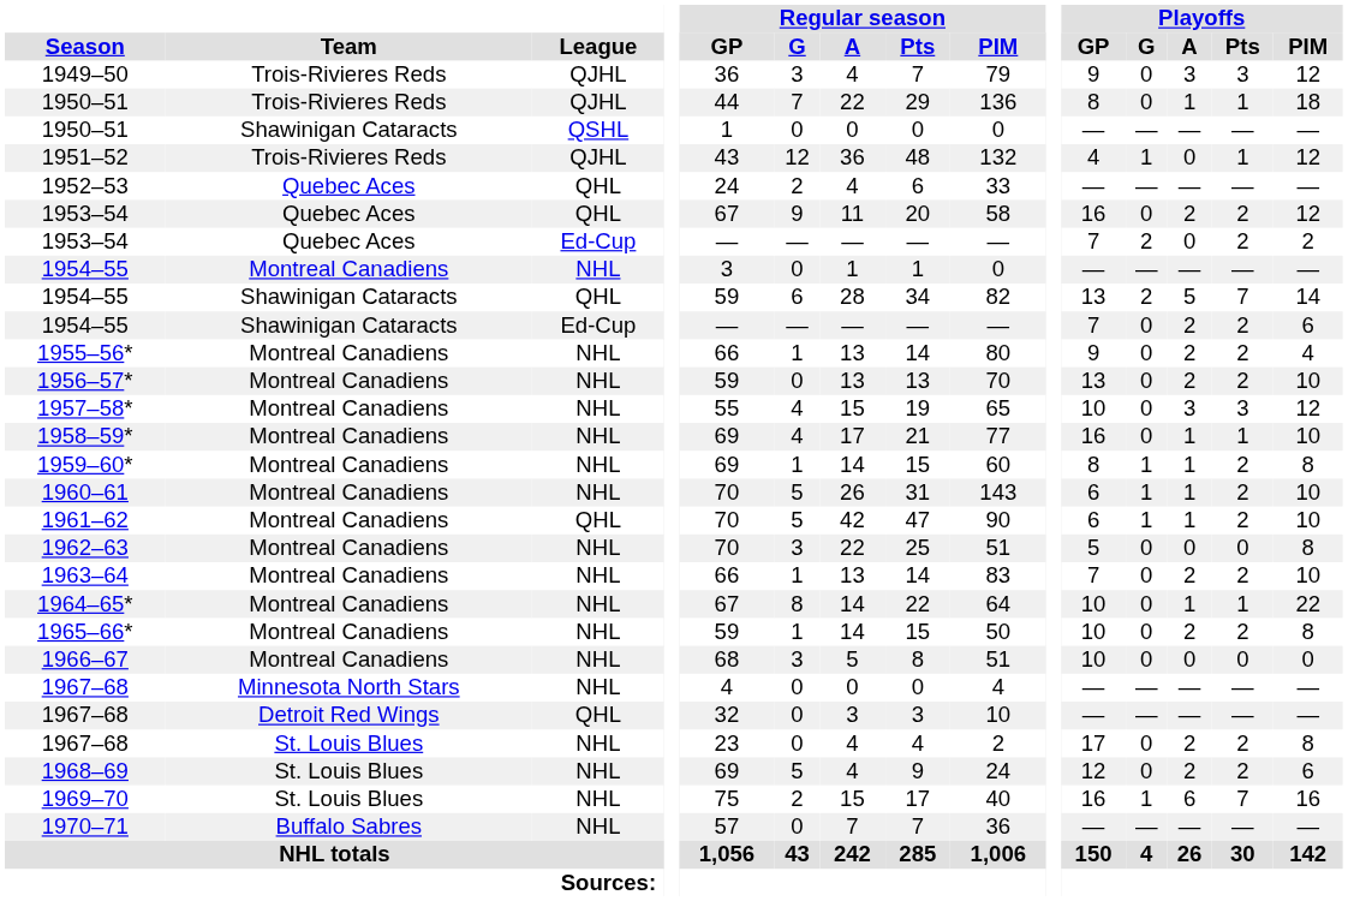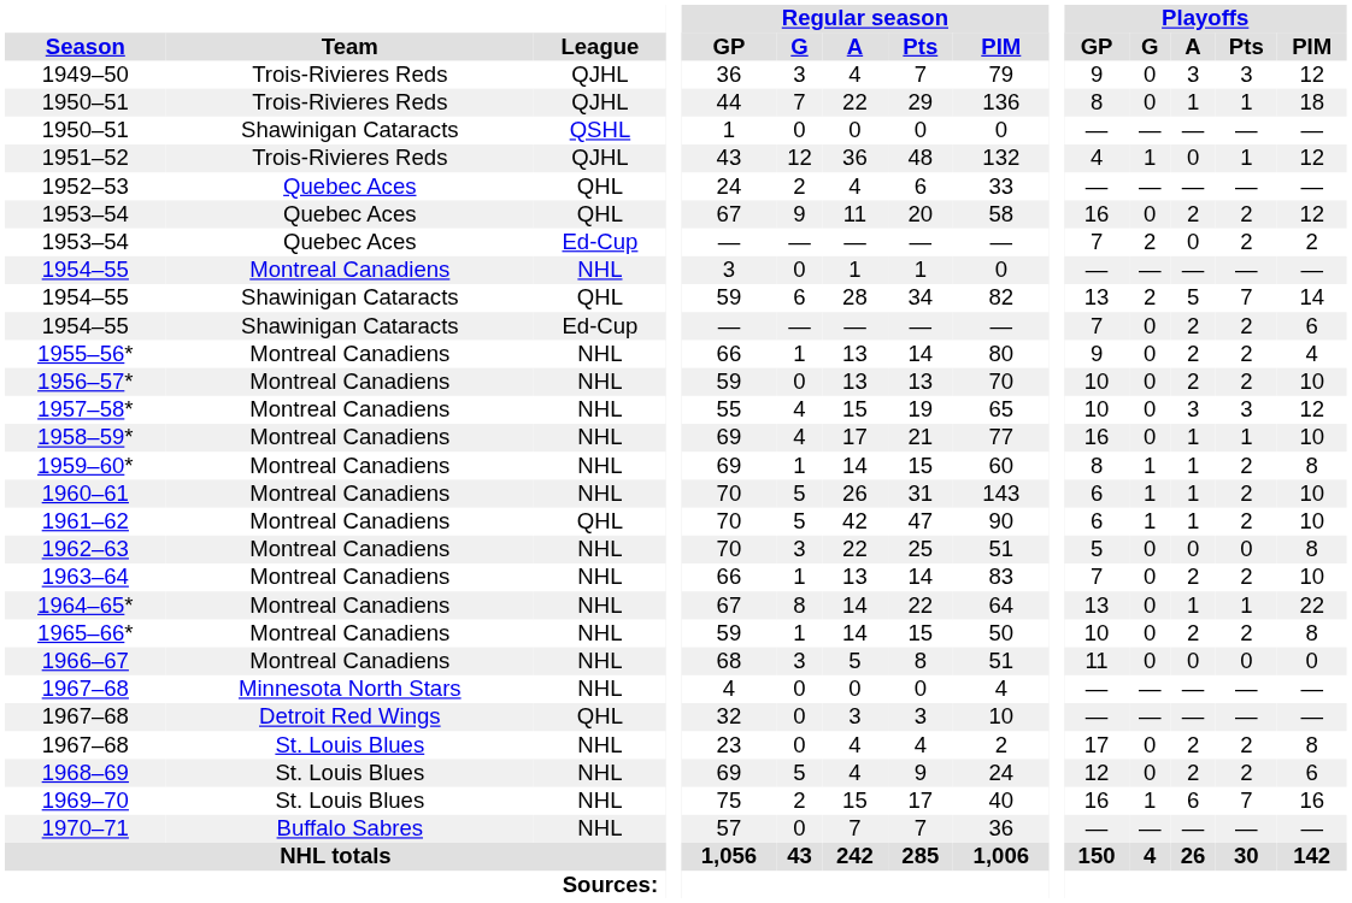 <table border="0" cellpadding="1" cellspacing="0" style="text-align:center; width:60em">
 <tr bgcolor="#e0e0e0">
 <th colspan="3" bgcolor="#ffffff"> </th>
 <th rowspan="99" bgcolor="#ffffff"> </th>
 <th colspan="5"><a href='#'>Regular season</a></th>
 <th rowspan="99" bgcolor="#ffffff"> </th>
 <th colspan="5"><a href='#'>Playoffs</a></th>
 </tr>
 <tr bgcolor="#e0e0e0">
 <th><a href='#'>Season</a></th>
 <th>Team</th>
 <th>League</th>
 <th>GP</th>
 <th><a href='#'>G</a></th>
 <th><a href='#'>A</a></th>
 <th><a href='#'>Pts</a></th>
 <th><a href='#'>PIM</a></th>
 <th>GP</th>
 <th>G</th>
 <th>A</th>
 <th>Pts</th>
 <th>PIM</th>
 </tr>
 <tr>
 <td>1949–50</td>
 <td>Trois-Rivieres Reds</td>
 <td>QJHL</td>
 <td>36</td>
 <td>3</td>
 <td>4</td>
 <td>7</td>
 <td>79</td>
 <td>9</td>
 <td>0</td>
 <td>3</td>
 <td>3</td>
 <td>12</td>
 </tr>
 <tr bgcolor="#f0f0f0">
 <td>1950–51</td>
 <td>Trois-Rivieres Reds</td>
 <td>QJHL</td>
 <td>44</td>
 <td>7</td>
 <td>22</td>
 <td>29</td>
 <td>136</td>
 <td>8</td>
 <td>0</td>
 <td>1</td>
 <td>1</td>
 <td>18</td>
 </tr>
 <tr>
 <td>1950–51</td>
 <td>Shawinigan Cataracts</td>
 <td><a href='#'>QSHL</a></td>
 <td>1</td>
 <td>0</td>
 <td>0</td>
 <td>0</td>
 <td>0</td>
 <td>—</td>
 <td>—</td>
 <td>—</td>
 <td>—</td>
 <td>—</td>
 </tr>
 <tr bgcolor="#f0f0f0">
 <td>1951–52</td>
 <td>Trois-Rivieres Reds</td>
 <td>QJHL</td>
 <td>43</td>
 <td>12</td>
 <td>36</td>
 <td>48</td>
 <td>132</td>
 <td>4</td>
 <td>1</td>
 <td>0</td>
 <td>1</td>
 <td>12</td>
 </tr>
 <tr>
 <td>1952–53</td>
 <td><a href='#'>Quebec Aces</a></td>
 <td>QHL</td>
 <td>24</td>
 <td>2</td>
 <td>4</td>
 <td>6</td>
 <td>33</td>
 <td>—</td>
 <td>—</td>
 <td>—</td>
 <td>—</td>
 <td>—</td>
 </tr>
 <tr bgcolor="#f0f0f0">
 <td>1953–54</td>
 <td>Quebec Aces</td>
 <td>QHL</td>
 <td>67</td>
 <td>9</td>
 <td>11</td>
 <td>20</td>
 <td>58</td>
 <td>16</td>
 <td>0</td>
 <td>2</td>
 <td>2</td>
 <td>12</td>
 </tr>
 <tr>
 <td>1953–54</td>
 <td>Quebec Aces</td>
 <td><a href='#'>Ed-Cup</a></td>
 <td>—</td>
 <td>—</td>
 <td>—</td>
 <td>—</td>
 <td>—</td>
 <td>7</td>
 <td>2</td>
 <td>0</td>
 <td>2</td>
 <td>2</td>
 </tr>
 <tr bgcolor="#f0f0f0">
 <td><a href='#'>1954–55</a></td>
 <td><a href='#'>Montreal Canadiens</a></td>
 <td><a href='#'>NHL</a></td>
 <td>3</td>
 <td>0</td>
 <td>1</td>
 <td>1</td>
 <td>0</td>
 <td>—</td>
 <td>—</td>
 <td>—</td>
 <td>—</td>
 <td>—</td>
 </tr>
 <tr>
 <td>1954–55</td>
 <td>Shawinigan Cataracts</td>
 <td>QHL</td>
 <td>59</td>
 <td>6</td>
 <td>28</td>
 <td>34</td>
 <td>82</td>
 <td>13</td>
 <td>2</td>
 <td>5</td>
 <td>7</td>
 <td>14</td>
 </tr>
 <tr bgcolor="#f0f0f0">
 <td>1954–55</td>
 <td>Shawinigan Cataracts</td>
 <td>Ed-Cup</td>
 <td>—</td>
 <td>—</td>
 <td>—</td>
 <td>—</td>
 <td>—</td>
 <td>7</td>
 <td>0</td>
 <td>2</td>
 <td>2</td>
 <td>6</td>
 </tr>
 <tr>
 <td><a href='#'>1955–56</a>*</td>
 <td>Montreal Canadiens</td>
 <td>NHL</td>
 <td>66</td>
 <td>1</td>
 <td>13</td>
 <td>14</td>
 <td>80</td>
 <td>9</td>
 <td>0</td>
 <td>2</td>
 <td>2</td>
 <td>4</td>
 </tr>
 <tr bgcolor="#f0f0f0">
 <td><a href='#'>1956–57</a>*</td>
 <td>Montreal Canadiens</td>
 <td>NHL</td>
 <td>59</td>
 <td>0</td>
 <td>13</td>
 <td>13</td>
 <td>70</td>
-<td>13</td>
+<td>10</td>
 <td>0</td>
 <td>2</td>
 <td>2</td>
 <td>10</td>
 </tr>
 <tr>
 <td><a href='#'>1957–58</a>*</td>
 <td>Montreal Canadiens</td>
 <td>NHL</td>
 <td>55</td>
 <td>4</td>
 <td>15</td>
 <td>19</td>
 <td>65</td>
 <td>10</td>
 <td>0</td>
 <td>3</td>
 <td>3</td>
 <td>12</td>
 </tr>
 <tr bgcolor="#f0f0f0">
 <td><a href='#'>1958–59</a>*</td>
 <td>Montreal Canadiens</td>
 <td>NHL</td>
 <td>69</td>
 <td>4</td>
 <td>17</td>
 <td>21</td>
 <td>77</td>
 <td>16</td>
 <td>0</td>
 <td>1</td>
 <td>1</td>
 <td>10</td>
 </tr>
 <tr>
 <td><a href='#'>1959–60</a>*</td>
 <td>Montreal Canadiens</td>
 <td>NHL</td>
 <td>69</td>
 <td>1</td>
 <td>14</td>
 <td>15</td>
 <td>60</td>
 <td>8</td>
 <td>1</td>
 <td>1</td>
 <td>2</td>
 <td>8</td>
 </tr>
 <tr bgcolor="#f0f0f0">
 <td><a href='#'>1960–61</a></td>
 <td>Montreal Canadiens</td>
 <td>NHL</td>
 <td>70</td>
 <td>5</td>
 <td>26</td>
 <td>31</td>
 <td>143</td>
 <td>6</td>
 <td>1</td>
 <td>1</td>
 <td>2</td>
 <td>10</td>
 </tr>
 <tr>
 <td><a href='#'>1961–62</a></td>
 <td>Montreal Canadiens</td>
 <td>QHL</td>
 <td>70</td>
 <td>5</td>
 <td>42</td>
 <td>47</td>
 <td>90</td>
 <td>6</td>
 <td>1</td>
 <td>1</td>
 <td>2</td>
 <td>10</td>
 </tr>
 <tr bgcolor="#f0f0f0">
 <td><a href='#'>1962–63</a></td>
 <td>Montreal Canadiens</td>
 <td>NHL</td>
 <td>70</td>
 <td>3</td>
 <td>22</td>
 <td>25</td>
 <td>51</td>
 <td>5</td>
 <td>0</td>
 <td>0</td>
 <td>0</td>
 <td>8</td>
 </tr>
 <tr>
 <td><a href='#'>1963–64</a></td>
 <td>Montreal Canadiens</td>
 <td>NHL</td>
 <td>66</td>
 <td>1</td>
 <td>13</td>
 <td>14</td>
 <td>83</td>
 <td>7</td>
 <td>0</td>
 <td>2</td>
 <td>2</td>
 <td>10</td>
 </tr>
 <tr bgcolor="#f0f0f0">
 <td><a href='#'>1964–65</a>*</td>
 <td>Montreal Canadiens</td>
 <td>NHL</td>
 <td>67</td>
 <td>8</td>
 <td>14</td>
 <td>22</td>
 <td>64</td>
-<td>10</td>
+<td>13</td>
 <td>0</td>
 <td>1</td>
 <td>1</td>
 <td>22</td>
 </tr>
 <tr>
 <td><a href='#'>1965–66</a>*</td>
 <td>Montreal Canadiens</td>
 <td>NHL</td>
 <td>59</td>
 <td>1</td>
 <td>14</td>
 <td>15</td>
 <td>50</td>
 <td>10</td>
 <td>0</td>
 <td>2</td>
 <td>2</td>
 <td>8</td>
 </tr>
 <tr bgcolor="#f0f0f0">
 <td><a href='#'>1966–67</a></td>
 <td>Montreal Canadiens</td>
 <td>NHL</td>
 <td>68</td>
 <td>3</td>
 <td>5</td>
 <td>8</td>
 <td>51</td>
-<td>10</td>
+<td>11</td>
 <td>0</td>
 <td>0</td>
 <td>0</td>
 <td>0</td>
 </tr>
 <tr>
 <td><a href='#'>1967–68</a></td>
 <td><a href='#'>Minnesota North Stars</a></td>
 <td>NHL</td>
 <td>4</td>
 <td>0</td>
 <td>0</td>
 <td>0</td>
 <td>4</td>
 <td>—</td>
 <td>—</td>
 <td>—</td>
 <td>—</td>
 <td>—</td>
 </tr>
 <tr bgcolor="#f0f0f0">
 <td>1967–68</td>
 <td><a href='#'>Detroit Red Wings</a></td>
 <td>QHL</td>
 <td>32</td>
 <td>0</td>
 <td>3</td>
 <td>3</td>
 <td>10</td>
 <td>—</td>
 <td>—</td>
 <td>—</td>
 <td>—</td>
 <td>—</td>
 </tr>
 <tr>
 <td>1967–68</td>
 <td><a href='#'>St. Louis Blues</a></td>
 <td>NHL</td>
 <td>23</td>
 <td>0</td>
 <td>4</td>
 <td>4</td>
 <td>2</td>
 <td>17</td>
 <td>0</td>
 <td>2</td>
 <td>2</td>
 <td>8</td>
 </tr>
 <tr bgcolor="#f0f0f0">
 <td><a href='#'>1968–69</a></td>
 <td>St. Louis Blues</td>
 <td>NHL</td>
 <td>69</td>
 <td>5</td>
 <td>4</td>
 <td>9</td>
 <td>24</td>
 <td>12</td>
 <td>0</td>
 <td>2</td>
 <td>2</td>
 <td>6</td>
 </tr>
 <tr>
 <td><a href='#'>1969–70</a></td>
 <td>St. Louis Blues</td>
 <td>NHL</td>
 <td>75</td>
 <td>2</td>
 <td>15</td>
 <td>17</td>
 <td>40</td>
 <td>16</td>
 <td>1</td>
 <td>6</td>
 <td>7</td>
 <td>16</td>
 </tr>
 <tr bgcolor="#f0f0f0">
 <td><a href='#'>1970–71</a></td>
 <td><a href='#'>Buffalo Sabres</a></td>
 <td>NHL</td>
 <td>57</td>
 <td>0</td>
 <td>7</td>
 <td>7</td>
 <td>36</td>
 <td>—</td>
 <td>—</td>
 <td>—</td>
 <td>—</td>
 <td>—</td>
 </tr>
 <tr bgcolor="#e0e0e0">
 <th colspan="3">NHL totals</th>
 <th>1,056</th>
 <th>43</th>
 <th>242</th>
 <th>285</th>
 <th>1,006</th>
 <th>150</th>
 <th>4</th>
 <th>26</th>
 <th>30</th>
 <th>142</th>
 </tr>
 <tr>
 <td colspan="13" style="text-align: center;"><strong>Sources:</strong></td>
 </tr>
 </table>
